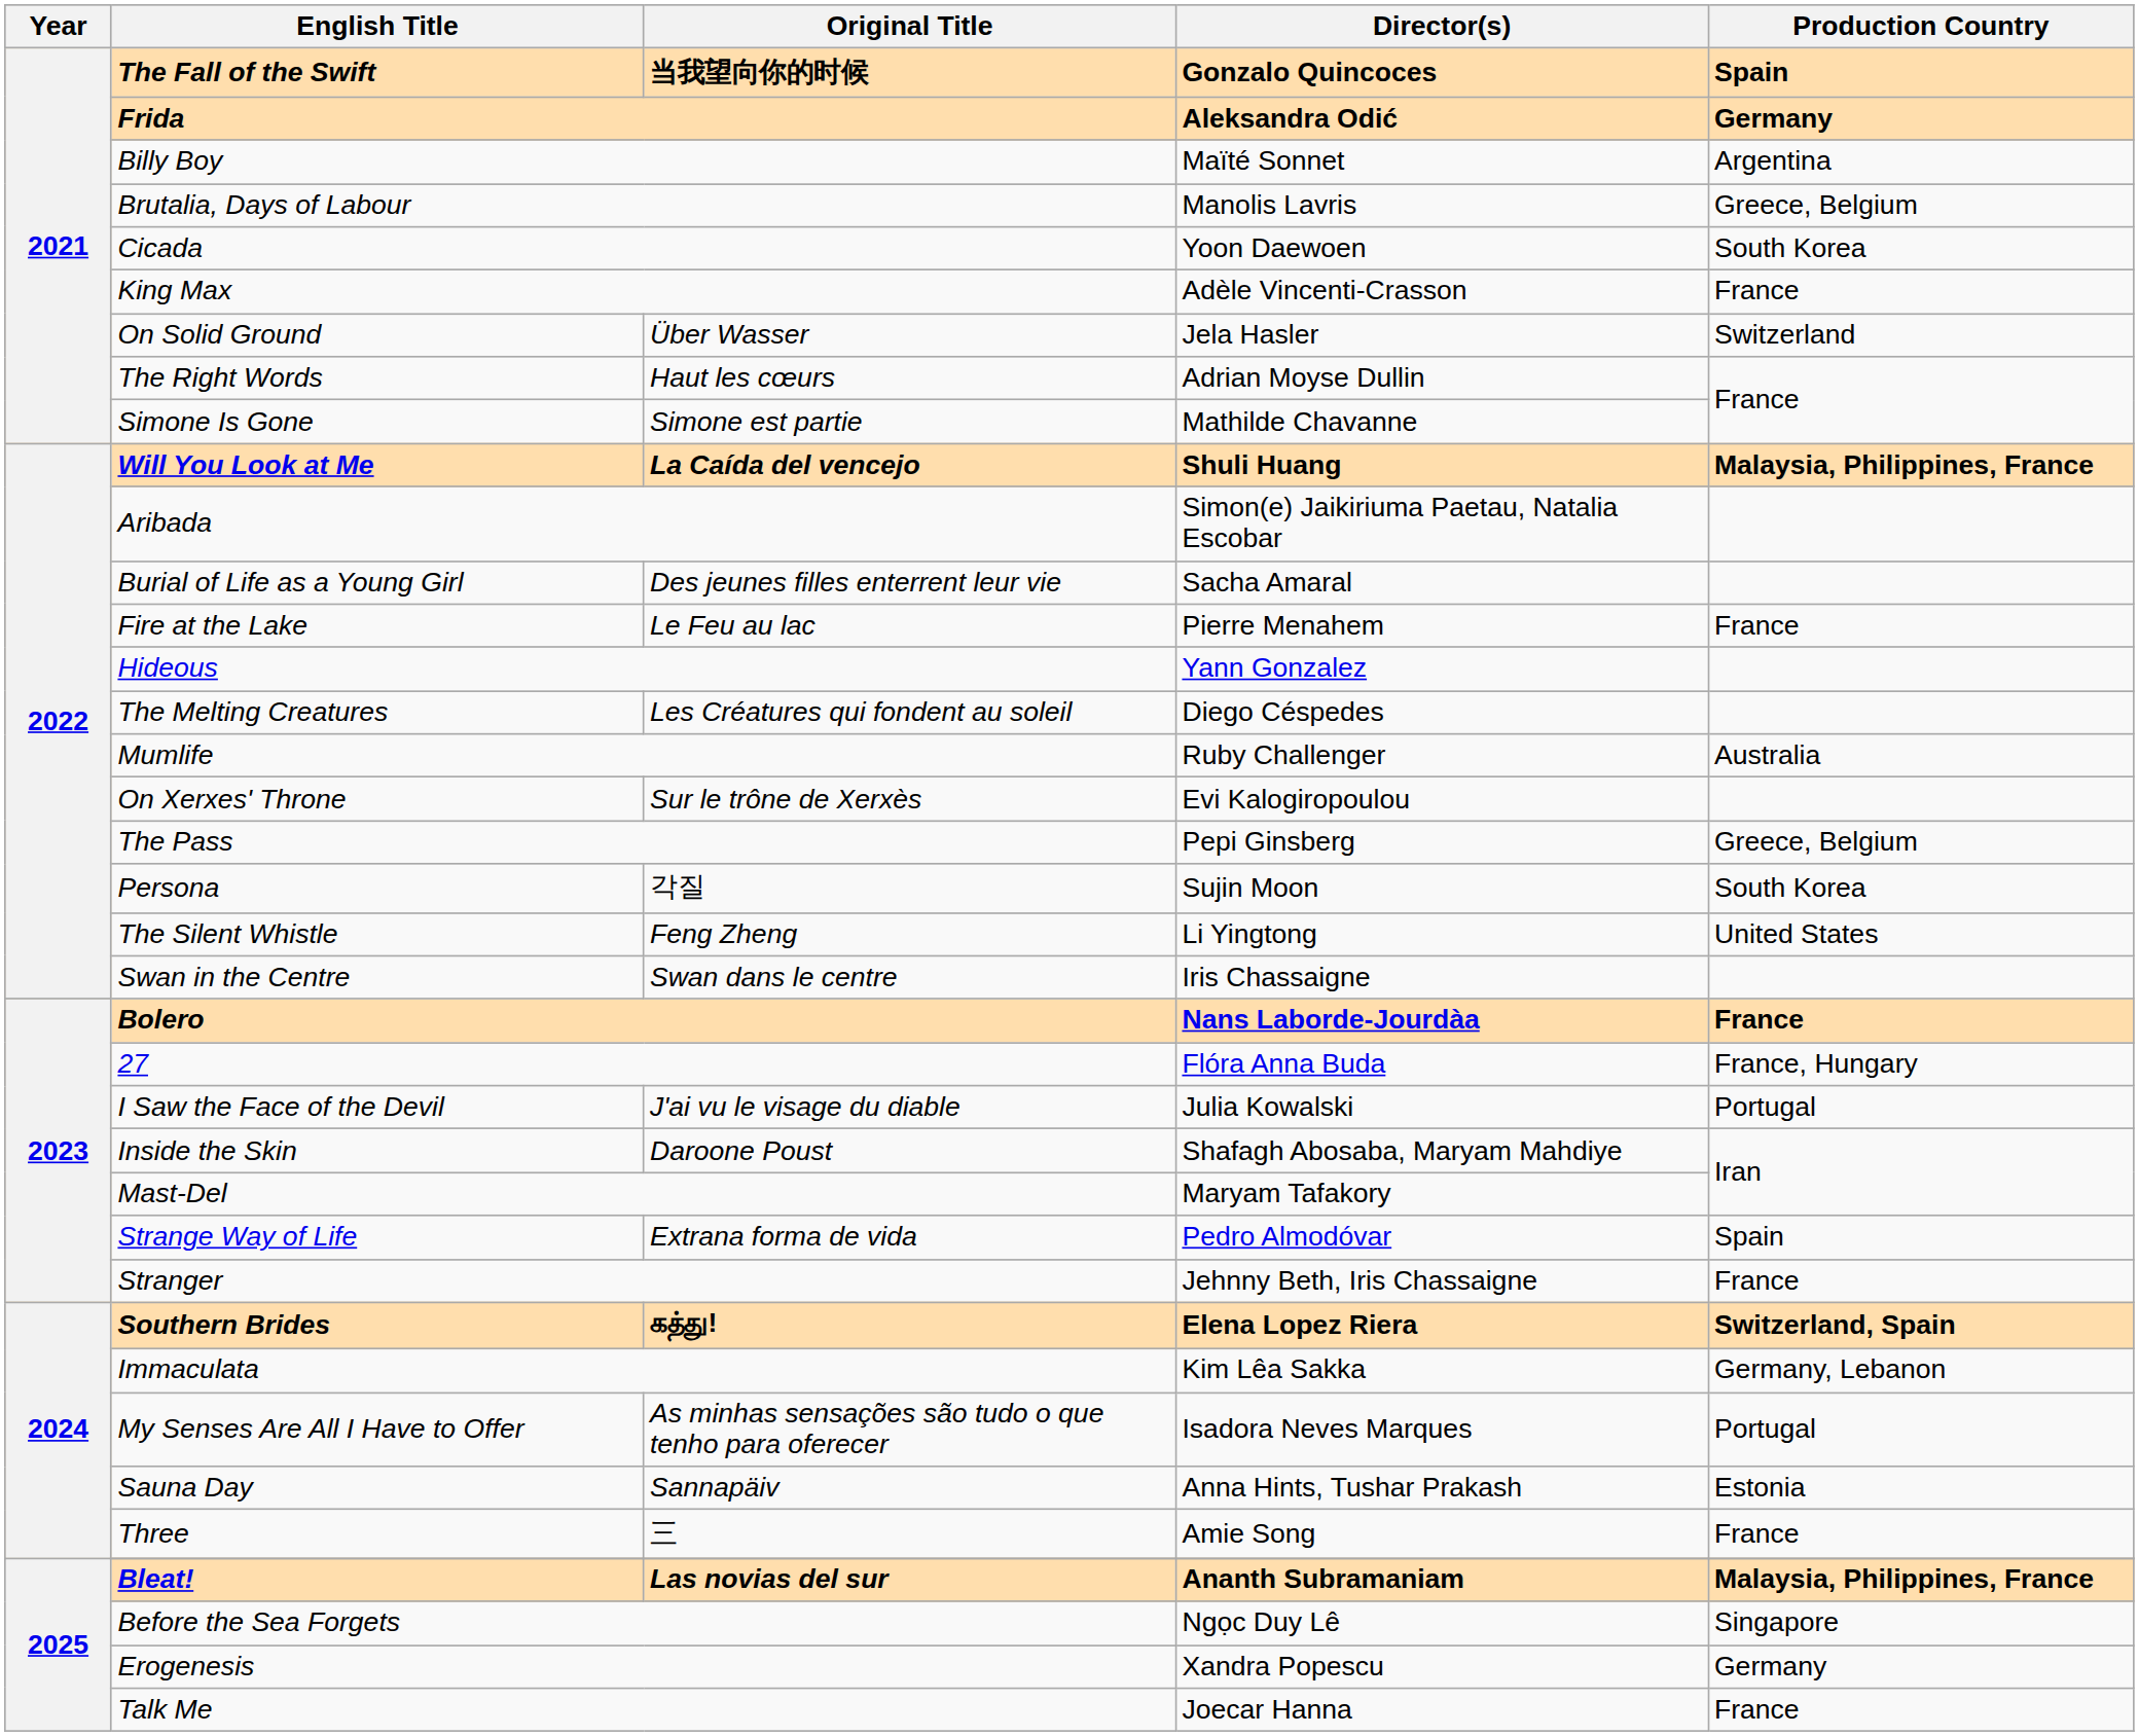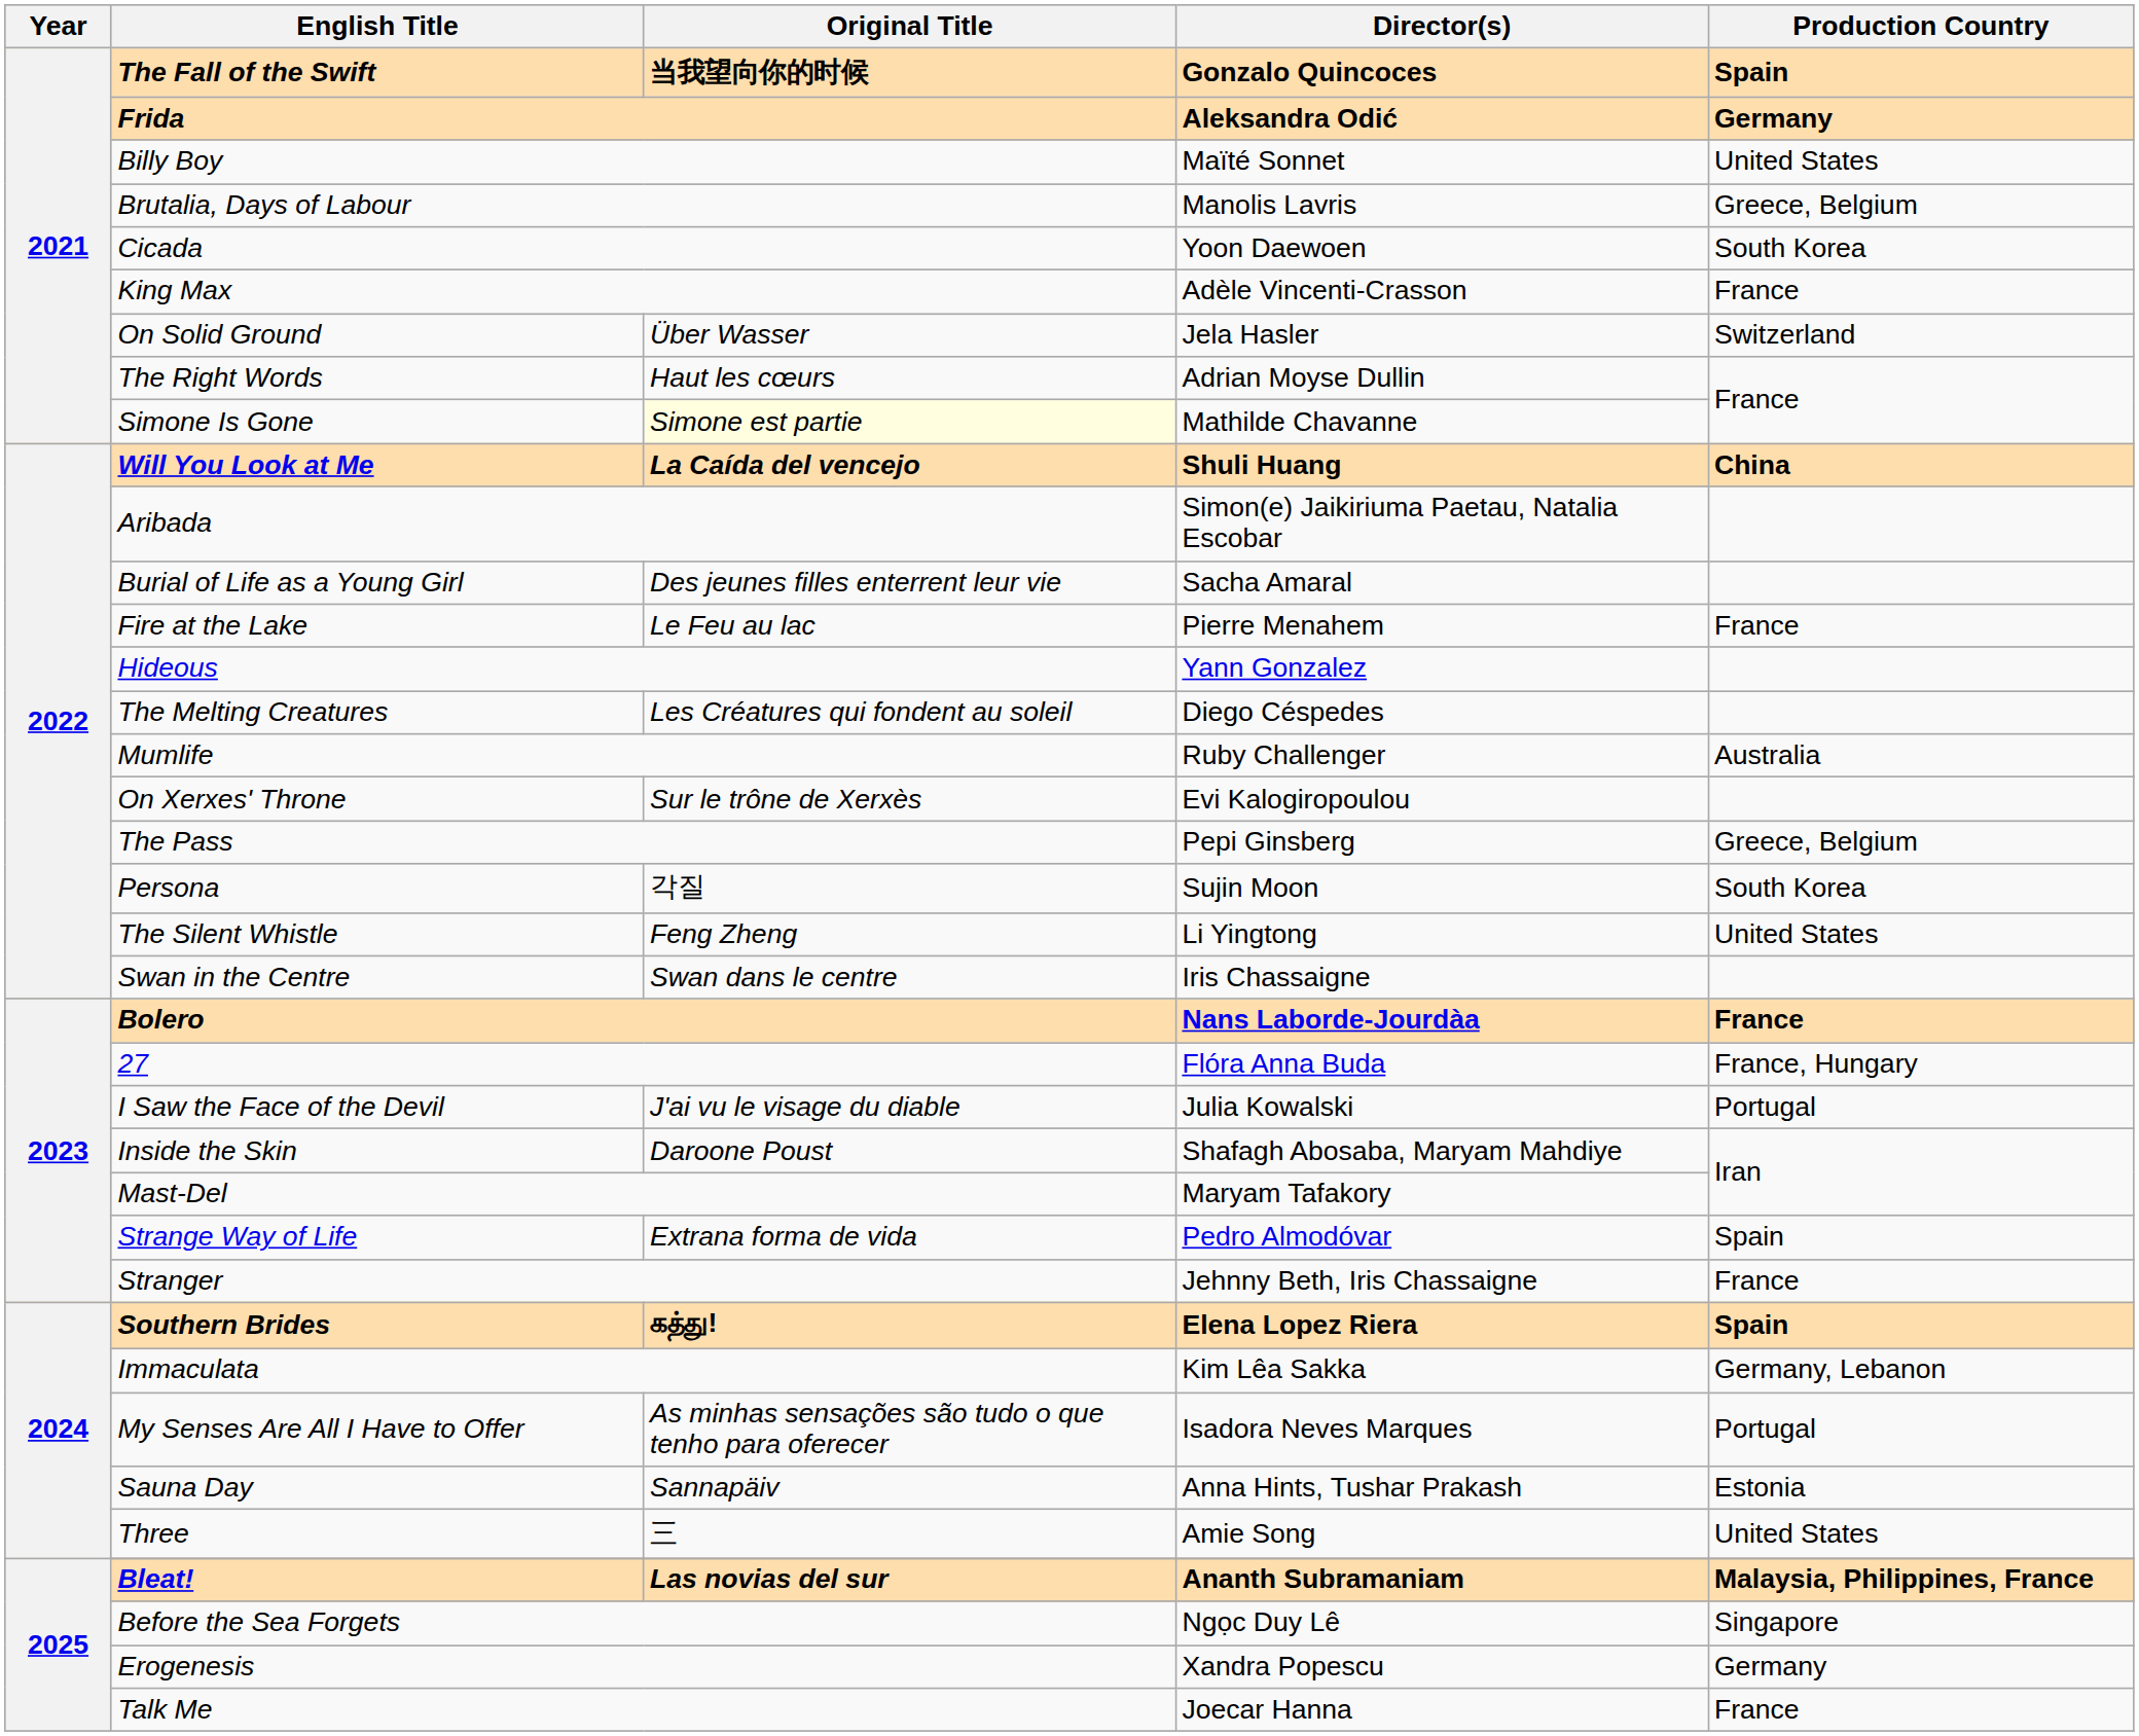 <table class="wikitable">
 <tr>
 <th scope="col" style="width:5%">Year</th>
 <th scope="col" style="width:25%">English Title</th>
 <th scope="col" style="width:25%">Original Title</th>
 <th scope="col" style="width:25%">Director(s)</th>
 <th scope="col" style="width:20%">Production Country</th>
 </tr>
 <tr style="background:#FFDEAD;">
 <th rowspan="9"><a href='#'>2021</a></th>
 <td><strong><em>The Fall of the Swift</em></strong></td>
 <td><strong>当我望向你的时候</strong></td>
 <td><strong>Gonzalo Quincoces</strong></td>
 <td><strong>Spain</strong></td>
 </tr>
 <tr style="background:#FFDEAD;">
 <td colspan="2"><strong><em>Frida</em></strong></td>
 <td><strong>Aleksandra Odić</strong></td>
 <td><strong>Germany</strong></td>
 </tr>
 <tr>
 <td colspan="2"><em>Billy Boy</em></td>
 <td>Maïté Sonnet</td>
-<td>Argentina</td>
+<td>United States</td>
 </tr>
 <tr>
 <td colspan="2"><em>Brutalia, Days of Labour</em></td>
 <td>Manolis Lavris</td>
 <td>Greece, Belgium</td>
 </tr>
 <tr>
 <td colspan="2"><em>Cicada</em></td>
 <td>Yoon Daewoen</td>
 <td>South Korea</td>
 </tr>
 <tr>
 <td colspan="2"><em>King Max</em></td>
 <td>Adèle Vincenti-Crasson</td>
 <td>France</td>
 </tr>
 <tr>
 <td><em>On Solid Ground</em></td>
 <td><em>Über Wasser</em></td>
 <td>Jela Hasler</td>
 <td>Switzerland</td>
 </tr>
 <tr>
 <td><em>The Right Words</em></td>
 <td><em>Haut les cœurs</em></td>
 <td>Adrian Moyse Dullin</td>
 <td rowspan="2">France</td>
 </tr>
 <tr>
 <td><em>Simone Is Gone</em></td>
-<td><em>Simone est partie</em></td>
+<td style="background: lightyellow;"><em>Simone est partie</em></td>
 <td>Mathilde Chavanne</td>
 </tr>
 <tr style="background:#FFDEAD;">
 <th rowspan="12"><a href='#'>2022</a></th>
 <td><strong><em><a href='#'>Will You Look at Me</a></em></strong></td>
 <td><strong><em>La Caída del vencejo</em></strong></td>
 <td><strong>Shuli Huang</strong></td>
-<td><strong>Malaysia, Philippines, France</strong></td>
+<td><strong>China</strong></td>
 </tr>
 <tr>
 <td colspan="2"><em>Aribada</em></td>
 <td>Simon(e) Jaikiriuma Paetau, Natalia Escobar</td>
 <td></td>
 </tr>
 <tr>
 <td><em>Burial of Life as a Young Girl</em></td>
 <td><em>Des jeunes filles enterrent leur vie</em></td>
 <td>Sacha Amaral</td>
 <td></td>
 </tr>
 <tr>
 <td><em>Fire at the Lake</em></td>
 <td><em>Le Feu au lac</em></td>
 <td>Pierre Menahem</td>
 <td>France</td>
 </tr>
 <tr>
 <td colspan="2"><em><a href='#'>Hideous</a></em></td>
 <td><a href='#'>Yann Gonzalez</a></td>
 <td></td>
 </tr>
 <tr>
 <td><em>The Melting Creatures</em></td>
 <td><em>Les Créatures qui fondent au soleil</em></td>
 <td>Diego Céspedes</td>
 <td></td>
 </tr>
 <tr>
 <td colspan="2"><em>Mumlife</em></td>
 <td>Ruby Challenger</td>
 <td>Australia</td>
 </tr>
 <tr>
 <td><em>On Xerxes' Throne</em></td>
 <td><em>Sur le trône de Xerxès</em></td>
 <td>Evi Kalogiropoulou</td>
 <td></td>
 </tr>
 <tr>
 <td colspan="2"><em>The Pass</em></td>
 <td>Pepi Ginsberg</td>
 <td>Greece, Belgium</td>
 </tr>
 <tr>
 <td><em>Persona</em></td>
 <td>각질</td>
 <td>Sujin Moon</td>
 <td>South Korea</td>
 </tr>
 <tr>
 <td><em>The Silent Whistle</em></td>
 <td><em>Feng Zheng</em></td>
 <td>Li Yingtong</td>
 <td>United States</td>
 </tr>
 <tr>
 <td><em>Swan in the Centre</em></td>
 <td><em>Swan dans le centre</em></td>
 <td>Iris Chassaigne</td>
 <td></td>
 </tr>
 <tr style="background:#FFDEAD;">
 <th rowspan="7"><a href='#'>2023</a></th>
 <td colspan="2"><strong><em>Bolero</em></strong></td>
 <td><strong><a href='#'>Nans Laborde-Jourdàa</a></strong></td>
 <td><strong>France</strong></td>
 </tr>
 <tr>
 <td colspan="2"><em><a href='#'>27</a></em></td>
 <td><a href='#'>Flóra Anna Buda</a></td>
 <td>France, Hungary</td>
 </tr>
 <tr>
 <td><em>I Saw the Face of the Devil</em></td>
 <td><em>J'ai vu le visage du diable</em></td>
 <td>Julia Kowalski</td>
 <td>Portugal</td>
 </tr>
 <tr>
 <td><em>Inside the Skin</em></td>
 <td><em>Daroone Poust</em></td>
 <td>Shafagh Abosaba, Maryam Mahdiye</td>
 <td rowspan="2">Iran</td>
 </tr>
 <tr>
 <td colspan="2"><em>Mast-Del</em></td>
 <td>Maryam Tafakory</td>
 </tr>
 <tr>
 <td><em><a href='#'>Strange Way of Life</a></em></td>
 <td><em>Extrana forma de vida</em></td>
 <td><a href='#'>Pedro Almodóvar</a></td>
 <td>Spain</td>
 </tr>
 <tr>
 <td colspan="2"><em>Stranger</em></td>
 <td>Jehnny Beth, Iris Chassaigne</td>
 <td>France</td>
 </tr>
 <tr style="background:#FFDEAD;">
 <th rowspan="5"><a href='#'>2024</a></th>
 <td><strong><em>Southern Brides</em></strong></td>
 <td><strong>கத்து!</strong></td>
 <td><strong>Elena Lopez Riera</strong></td>
-<td><strong>Switzerland, Spain</strong></td>
+<td><strong>Spain</strong></td>
 </tr>
 <tr>
 <td colspan="2"><em>Immaculata</em></td>
 <td>Kim Lêa Sakka</td>
 <td>Germany, Lebanon</td>
 </tr>
 <tr>
 <td><em>My Senses Are All I Have to Offer</em></td>
 <td><em>As minhas sensações são tudo o que tenho para oferecer</em></td>
 <td>Isadora Neves Marques</td>
 <td>Portugal</td>
 </tr>
 <tr>
 <td><em>Sauna Day</em></td>
 <td><em>Sannapäiv</em></td>
 <td>Anna Hints, Tushar Prakash</td>
 <td>Estonia</td>
 </tr>
 <tr>
 <td><em>Three</em></td>
 <td>三</td>
 <td>Amie Song</td>
-<td>France</td>
+<td>United States</td>
 </tr>
 <tr>
 <th rowspan="5"><a href='#'>2025</a></th>
 </tr>
 <tr style="background:#FFDEAD;">
 <td><strong><em><a href='#'>Bleat!</a></em></strong></td>
 <td><strong><em>Las novias del sur</em></strong></td>
 <td><strong>Ananth Subramaniam</strong></td>
 <td><strong>Malaysia, Philippines, France</strong></td>
 </tr>
 <tr>
 <td colspan="2"><em>Before the Sea Forgets</em></td>
 <td>Ngọc Duy Lê</td>
 <td>Singapore</td>
 </tr>
 <tr>
 <td colspan="2"><em>Erogenesis</em></td>
 <td>Xandra Popescu</td>
 <td>Germany</td>
 </tr>
 <tr>
 <td colspan="2"><em>Talk Me</em></td>
 <td>Joecar Hanna</td>
 <td>France</td>
 </tr>
 </table>
